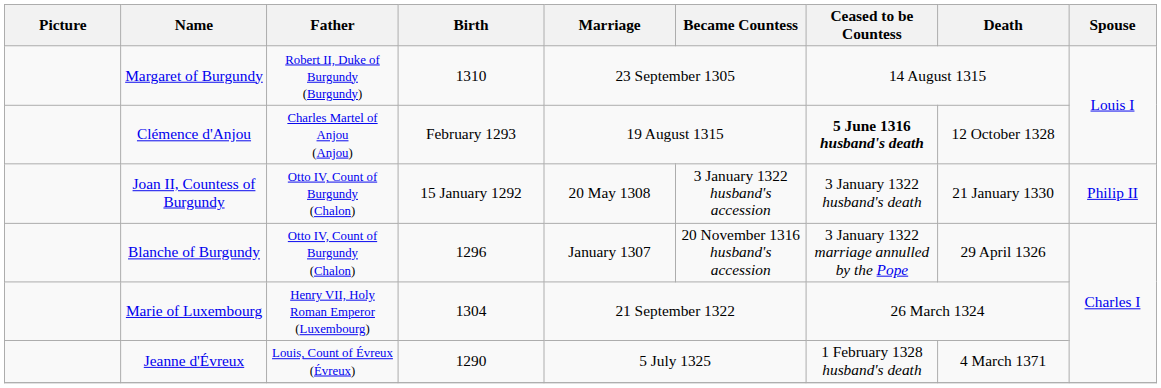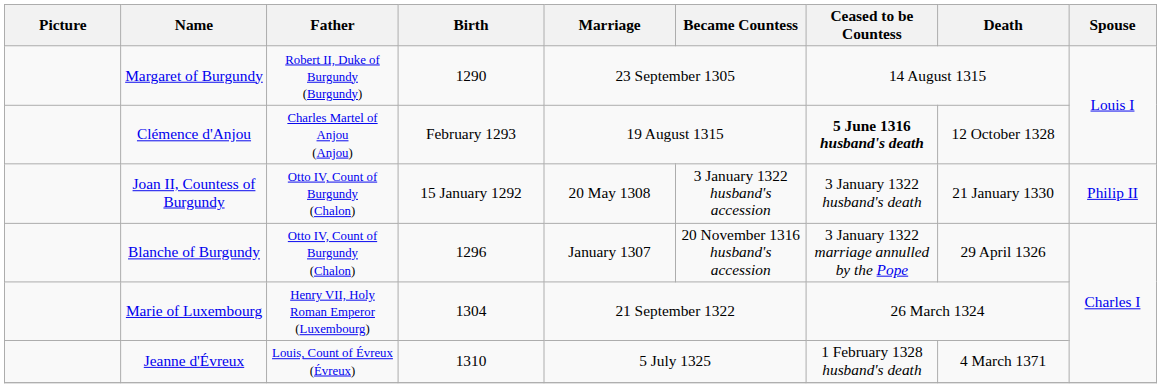 <table width=95% class="wikitable">
 <tr>
 <th width = "8%">Picture</th>
 <th width = "10%">Name</th>
 <th width = "9%">Father</th>
 <th width = "10%">Birth</th>
 <th width = "9%">Marriage</th>
 <th width = "9%">Became Countess</th>
 <th width = "9%">Ceased to be Countess</th>
 <th width = "9%">Death</th>
 <th width = "6%">Spouse</th>
 </tr>
 <tr>
 <td align="center"></td>
 <td align="center"><a href='#'>Margaret of Burgundy</a><br></td>
 <td align="center"><small><a href='#'>Robert II, Duke of Burgundy</a><br>(<a href='#'>Burgundy</a>)</small></td>
-<td align="center">1310</td>
+<td align="center">1290</td>
 <td align="center" colspan="2">23 September 1305</td>
 <td align="center" colspan="2">14 August 1315</td>
 <td align="center" rowspan="2"><a href='#'>Louis I</a></td>
 </tr>
 <tr>
 <td align="center"></td>
 <td align="center"><a href='#'>Clémence d'Anjou</a><br></td>
 <td align="center"><small><a href='#'>Charles Martel of Anjou</a><br>(<a href='#'>Anjou</a>)</small></td>
 <td align="center">February 1293</td>
 <td align="center" colspan="2">19 August 1315</td>
 <td align="center"><strong>5 June 1316<br><em>husband's death</em></strong></td>
 <td align="center">12 October 1328</td>
 </tr>
 <tr>
 <td align="center"></td>
 <td align="center"><a href='#'>Joan II, Countess of Burgundy</a><br></td>
 <td align="center"><small><a href='#'>Otto IV, Count of Burgundy</a><br>(<a href='#'>Chalon</a>)</small></td>
 <td align="center">15 January 1292</td>
 <td align="center">20 May 1308</td>
 <td align="center">3 January 1322<br><em>husband's accession</em></td>
 <td align="center">3 January 1322<br><em>husband's death</em></td>
 <td align="center">21 January 1330</td>
 <td align="center"><a href='#'>Philip II</a></td>
 </tr>
 <tr>
 <td align="center"></td>
 <td align="center"><a href='#'>Blanche of Burgundy</a><br></td>
 <td align="center"><small><a href='#'>Otto IV, Count of Burgundy</a><br>(<a href='#'>Chalon</a>)</small></td>
 <td align="center">1296</td>
 <td align="center">January 1307</td>
 <td align="center">20 November 1316<br><em>husband's accession</em></td>
 <td align="center">3 January 1322<br><em>marriage annulled by the <a href='#'>Pope</a></em></td>
 <td align="center">29 April 1326</td>
 <td align="center" rowspan="3"><a href='#'>Charles I</a></td>
 </tr>
 <tr>
 <td align="center"></td>
 <td align="center"><a href='#'>Marie of Luxembourg</a><br></td>
 <td align="center"><small><a href='#'>Henry VII, Holy Roman Emperor</a><br> (<a href='#'>Luxembourg</a>)</small></td>
 <td align="center">1304</td>
 <td align="center" colspan="2">21 September 1322</td>
 <td align="center" colspan="2">26 March 1324</td>
 </tr>
 <tr>
 <td align="center"></td>
 <td align="center"><a href='#'>Jeanne d'Évreux</a><br></td>
 <td align="center"><small><a href='#'>Louis, Count of Évreux</a><br>(<a href='#'>Évreux</a>)</small></td>
-<td align="center">1290</td>
+<td align="center">1310</td>
 <td align="center" colspan="2">5 July 1325</td>
 <td align="center">1 February 1328<br><em>husband's death</em></td>
 <td align="center">4 March 1371</td>
 </tr>
 <tr>
 </tr>
 </table>
